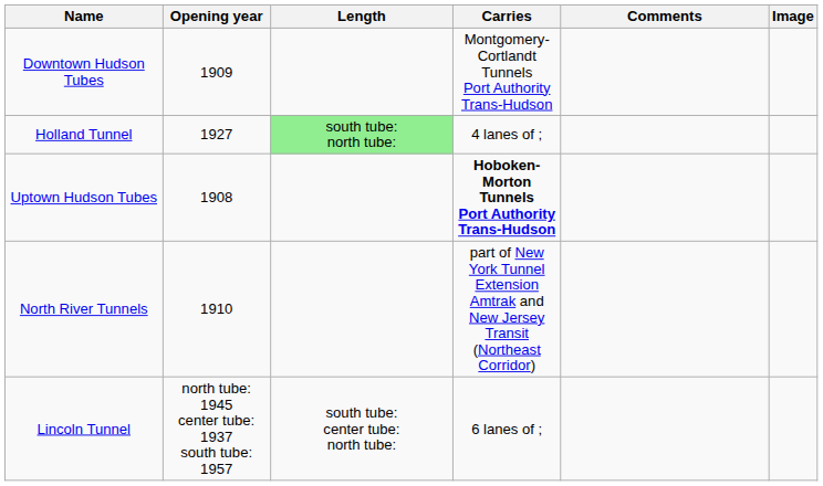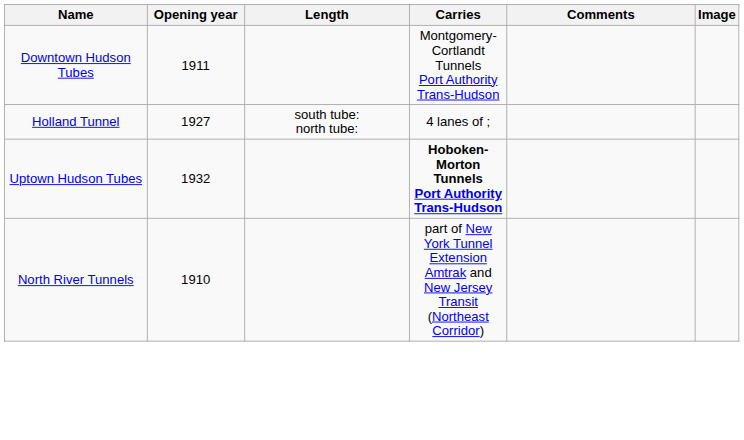 <table class="wikitable sortable" style="font-size: 90%; text-align:center;">
 <tr>
 <th width="150px">Name</th>
 <th width="100px">Opening year</th>
 <th width="175px">Length</th>
 <th width="100px">Carries</th>
 <th width="200px">Comments</th>
 <th>Image</th>
 </tr>
 <tr>
 <td><a href='#'>Downtown Hudson Tubes</a></td>
-<td>1909</td>
+<td>1911</td>
 <td></td>
 <td>Montgomery-Cortlandt Tunnels<br><a href='#'>Port Authority Trans-Hudson</a></td>
 <td></td>
 <td></td>
 </tr>
 <tr>
 <td><a href='#'>Holland Tunnel</a></td>
 <td>1927</td>
-<td style="background: lightgreen;">south tube: <br>north tube: </td>
+<td>south tube: <br>north tube: </td>
 <td>4 lanes of ; </td>
 <td></td>
 <td></td>
 </tr>
 <tr>
 <td><a href='#'>Uptown Hudson Tubes</a></td>
-<td>1908</td>
+<td>1932</td>
 <td></td>
 <td><strong>Hoboken-Morton Tunnels<br><a href='#'>Port Authority Trans-Hudson</a></strong></td>
 <td></td>
 <td></td>
 </tr>
 <tr>
 <td><a href='#'>North River Tunnels</a></td>
 <td>1910</td>
 <td></td>
 <td>part of <a href='#'>New York Tunnel Extension</a><br><a href='#'>Amtrak</a> and <a href='#'>New Jersey Transit</a> (<a href='#'>Northeast Corridor</a>)</td>
 <td></td>
 <td></td>
 </tr>
-<tr>
-<td><a href='#'>Lincoln Tunnel</a></td>
-<td>north tube: 1945<br>center tube: 1937<br>south tube: 1957</td>
-<td>south tube: <br>center tube: <br>north tube: </td>
-<td>6 lanes of ; </td>
-<td></td>
-<td></td>
-</tr>
 </table>
